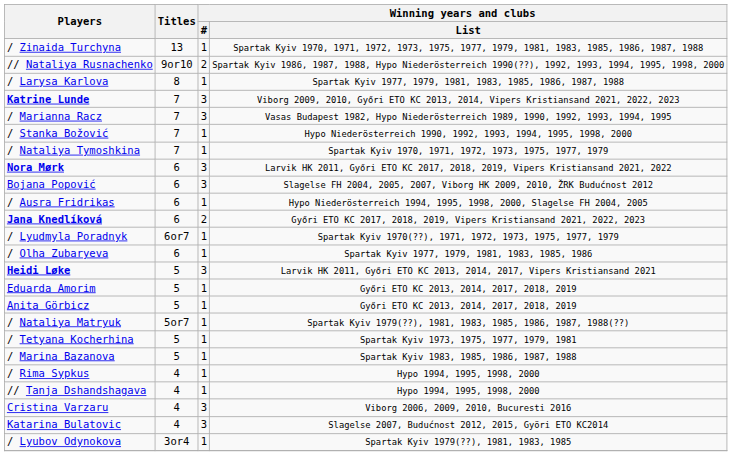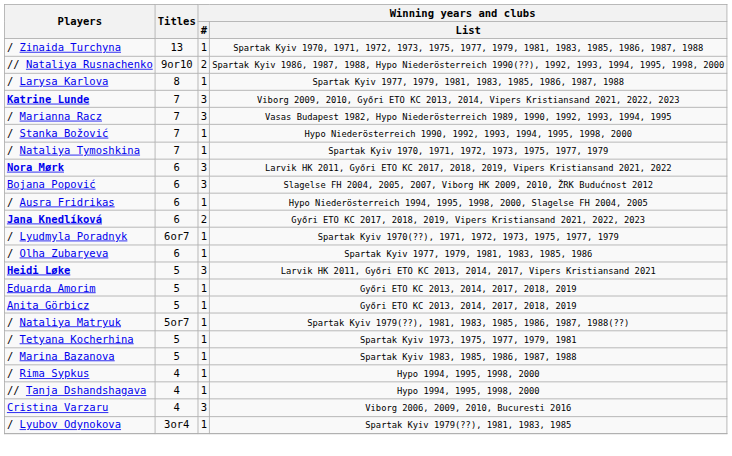 <table class="wikitable sortable">
 <tr>
 <th rowspan=2>Players</th>
 <th rowspan=2>Titles</th>
 <th colspan=2>Winning years and clubs</th>
 </tr>
 <tr>
 <th>#</th>
 <th>List</th>
 </tr>
 <tr>
 <td align=left>/ <a href='#'>Zinaida Turchyna</a></td>
 <td align=center>13</td>
 <td align=center>1</td>
 <td align=center><small>Spartak Kyiv 1970, 1971, 1972, 1973, 1975, 1977, 1979, 1981, 1983, 1985, 1986, 1987, 1988</small></td>
 </tr>
 <tr>
 <td align=left>// <a href='#'>Nataliya Rusnachenko</a></td>
 <td align=center>9or10</td>
 <td align=center>2</td>
 <td align=center><small>Spartak Kyiv 1986, 1987, 1988, Hypo Niederösterreich 1990(??), 1992, 1993, 1994, 1995, 1998, 2000</small></td>
 </tr>
 <tr>
 <td align=left>/ <a href='#'>Larysa Karlova</a></td>
 <td align=center>8</td>
 <td align=center>1</td>
 <td align=center><small>Spartak Kyiv 1977, 1979, 1981, 1983, 1985, 1986, 1987, 1988</small></td>
 </tr>
 <tr>
 <td align=left> <strong><a href='#'>Katrine Lunde</a></strong></td>
 <td align=center>7</td>
 <td align=center>3</td>
 <td align=center><small>Viborg 2009, 2010, Győri ETO KC 2013, 2014, Vipers Kristiansand 2021, 2022, 2023</small></td>
 </tr>
 <tr>
 <td align=left>/ <a href='#'>Marianna Racz</a></td>
 <td align=center>7</td>
 <td align=center>3</td>
 <td align=center><small>Vasas Budapest 1982, Hypo Niederösterreich 1989, 1990, 1992, 1993, 1994, 1995</small></td>
 </tr>
 <tr>
 <td align=left>/ <a href='#'>Stanka Božović</a></td>
 <td align=center>7</td>
 <td align=center>1</td>
 <td align=center><small>Hypo Niederösterreich 1990, 1992, 1993, 1994, 1995, 1998, 2000</small></td>
 </tr>
 <tr>
 <td align=left>/ <a href='#'>Nataliya Tymoshkina</a></td>
 <td align=center>7</td>
 <td align=center>1</td>
 <td align=center><small>Spartak Kyiv 1970, 1971, 1972, 1973, 1975, 1977, 1979</small></td>
 </tr>
 <tr>
 <td align=left> <strong><a href='#'>Nora Mørk</a></strong></td>
 <td align=center>6</td>
 <td align=center>3</td>
 <td align=center><small>Larvik HK 2011, Győri ETO KC 2017, 2018, 2019, Vipers Kristiansand 2021, 2022</small></td>
 </tr>
 <tr>
 <td align=left> <a href='#'>Bojana Popović</a></td>
 <td align=center>6</td>
 <td align=center>3</td>
 <td align=center><small>Slagelse FH 2004, 2005, 2007, Viborg HK 2009, 2010, ŽRK Budućnost 2012</small></td>
 </tr>
 <tr>
 <td align=left>/ <a href='#'>Ausra Fridrikas</a></td>
 <td align=center>6</td>
 <td align=center>1</td>
 <td align=center><small>Hypo Niederösterreich 1994, 1995, 1998, 2000, Slagelse FH 2004, 2005</small></td>
 </tr>
 <tr>
 <td align=left> <strong><a href='#'>Jana Knedlíková</a></strong></td>
 <td align=center>6</td>
 <td align=center>2</td>
 <td align=center><small>Győri ETO KC 2017, 2018, 2019, Vipers Kristiansand 2021, 2022, 2023</small></td>
 </tr>
 <tr>
 <td align=left>/ <a href='#'>Lyudmyla Poradnyk</a></td>
 <td align=center>6or7</td>
 <td align=center>1</td>
 <td align=center><small>Spartak Kyiv 1970(??), 1971, 1972, 1973, 1975, 1977, 1979</small></td>
 </tr>
 <tr>
 <td align=left>/ <a href='#'>Olha Zubaryeva</a></td>
 <td align=center>6</td>
 <td align=center>1</td>
 <td align=center><small>Spartak Kyiv 1977, 1979, 1981, 1983, 1985, 1986</small></td>
 </tr>
 <tr>
 <td align=left> <strong><a href='#'>Heidi Løke</a></strong></td>
 <td align=center>5</td>
 <td align=center>3</td>
 <td align=center><small>Larvik HK 2011, Győri ETO KC 2013, 2014, 2017, Vipers Kristiansand 2021</small></td>
 </tr>
 <tr>
 <td align=left> <a href='#'>Eduarda Amorim</a></td>
 <td align=center>5</td>
 <td align=center>1</td>
 <td align=center><small>Győri ETO KC 2013, 2014, 2017, 2018, 2019</small></td>
 </tr>
 <tr>
 <td align=left> <a href='#'>Anita Görbicz</a></td>
 <td align=center>5</td>
 <td align=center>1</td>
 <td align=center><small>Győri ETO KC 2013, 2014, 2017, 2018, 2019</small></td>
 </tr>
 <tr>
 <td align=left>/ <a href='#'>Nataliya Matryuk</a></td>
 <td align=center>5or7</td>
 <td align=center>1</td>
 <td align=center><small>Spartak Kyiv 1979(??), 1981, 1983, 1985, 1986, 1987, 1988(??)</small></td>
 </tr>
 <tr>
 <td align=left>/ <a href='#'>Tetyana Kocherhina</a></td>
 <td align=center>5</td>
 <td align=center>1</td>
 <td align=center><small>Spartak Kyiv 1973, 1975, 1977, 1979, 1981</small></td>
 </tr>
 <tr>
 <td align=left>/ <a href='#'>Marina Bazanova</a></td>
 <td align=center>5</td>
 <td align=center>1</td>
 <td align=center><small>Spartak Kyiv 1983, 1985, 1986, 1987, 1988</small></td>
 </tr>
 <tr>
 <td align=left>/ <a href='#'>Rima Sypkus</a></td>
 <td align=center>4</td>
 <td align=center>1</td>
 <td align=center><small>Hypo 1994, 1995, 1998, 2000</small></td>
 </tr>
 <tr>
 <td align=left>// <a href='#'>Tanja Dshandshagava</a></td>
 <td align=center>4</td>
 <td align=center>1</td>
 <td align=center><small>Hypo 1994, 1995, 1998, 2000</small></td>
 </tr>
 <tr>
 <td align=left> <a href='#'>Cristina Varzaru</a></td>
 <td align=center>4</td>
 <td align=center>3</td>
 <td align=center><small>Viborg 2006, 2009, 2010, Bucuresti 2016</small></td>
 </tr>
 <tr>
-<td align=left> <a href='#'>Katarina Bulatovic</a></td>
-<td align=center>4</td>
-<td align=center>3</td>
-<td align=center><small>Slagelse 2007, Budućnost 2012, 2015, Györi ETO KC2014</small></td>
-</tr>
-<tr>
 <td align=left>/ <a href='#'>Lyubov Odynokova</a></td>
 <td align=center>3or4</td>
 <td align=center>1</td>
 <td align=center><small>Spartak Kyiv 1979(??), 1981, 1983, 1985</small></td>
 </tr>
 <tr>
 </tr>
 </table>
